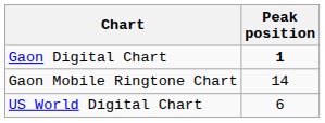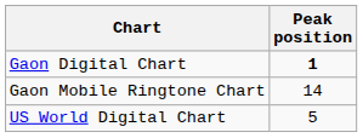 <table class="wikitable sortable">
 <tr>
 <th>Chart</th>
 <th>Peak<br>position</th>
 </tr>
 <tr>
 <td><a href='#'>Gaon</a> Digital Chart</td>
 <td style="text-align:center;"><strong>1</strong></td>
 </tr>
 <tr>
 <td>Gaon Mobile Ringtone Chart</td>
 <td style="text-align:center;">14</td>
 </tr>
 <tr>
 <td><a href='#'>US World</a> Digital Chart</td>
-<td style="text-align:center;">6</td>
+<td style="text-align:center;">5</td>
 </tr>
 </table>
